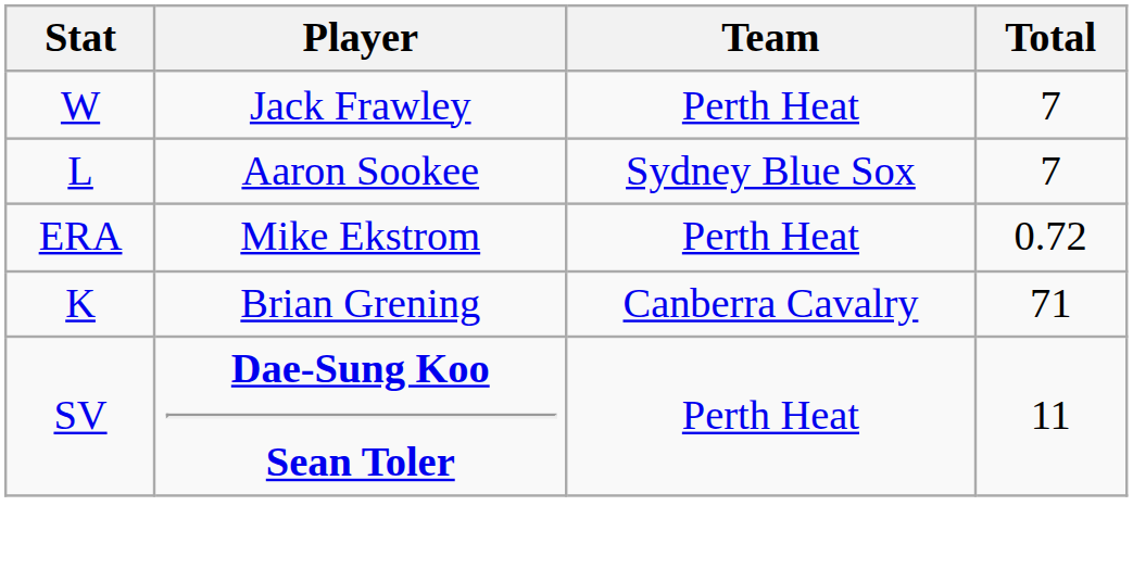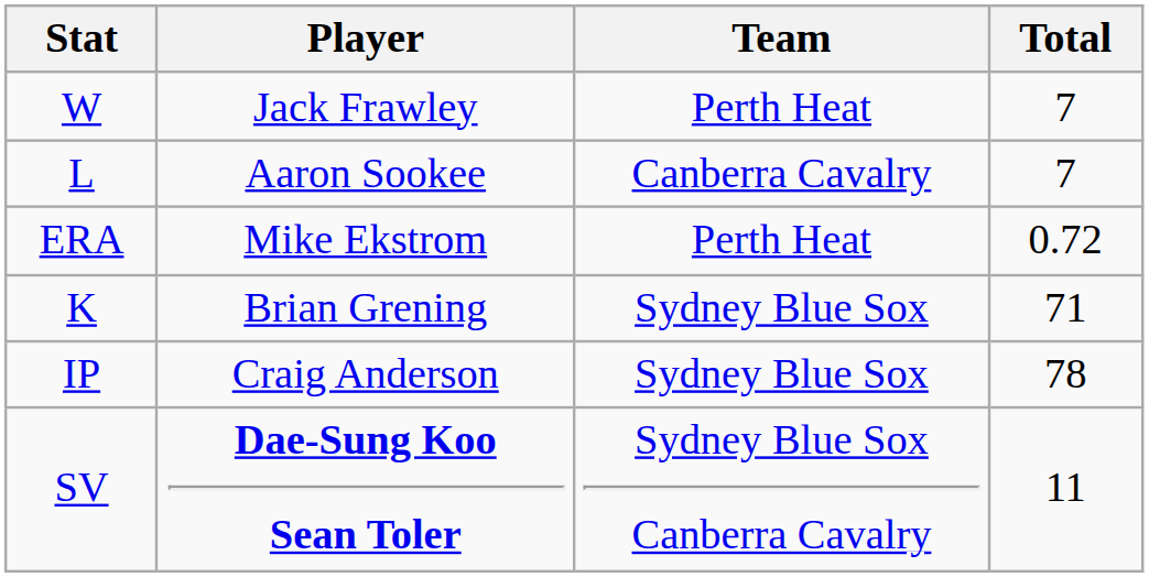 <table class="wikitable" style="text-align:center;">
 <tr>
 <th scope="col" width=50>Stat</th>
 <th scope="col" width=150>Player</th>
 <th scope="col" width=150>Team</th>
 <th scope="col" width=50>Total</th>
 </tr>
 <tr>
 <td><a href='#'>W</a></td>
 <td><a href='#'>Jack Frawley</a></td>
 <td><a href='#'>Perth Heat</a></td>
 <td>7</td>
 </tr>
 <tr>
 <td><a href='#'>L</a></td>
 <td><a href='#'>Aaron Sookee</a></td>
-<td><a href='#'>Sydney Blue Sox</a></td>
+<td><a href='#'>Canberra Cavalry</a></td>
 <td>7</td>
 </tr>
 <tr>
 <td><a href='#'>ERA</a></td>
 <td><a href='#'>Mike Ekstrom</a></td>
 <td><a href='#'>Perth Heat</a></td>
 <td>0.72</td>
 </tr>
 <tr>
 <td><a href='#'>K</a></td>
 <td><a href='#'>Brian Grening</a></td>
-<td><a href='#'>Canberra Cavalry</a></td>
+<td><a href='#'>Sydney Blue Sox</a></td>
 <td>71</td>
+</tr>
+<tr>
+<td><a href='#'>IP</a></td>
+<td><a href='#'>Craig Anderson</a></td>
+<td><a href='#'>Sydney Blue Sox</a></td>
+<td>78</td>
 </tr>
 <tr>
 <td><a href='#'>SV</a></td>
 <td><strong><a href='#'>Dae-Sung Koo</a><hr><a href='#'>Sean Toler</a></strong></td>
-<td><a href='#'>Perth Heat</a></td>
+<td><a href='#'>Sydney Blue Sox</a><hr><a href='#'>Canberra Cavalry</a></td>
 <td>11</td>
 </tr>
 </table>
